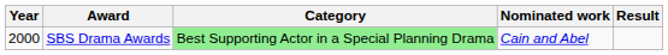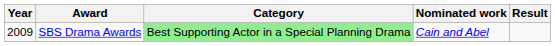 <table class="wikitable sortable">
 <tr>
 <th>Year</th>
 <th>Award</th>
 <th>Category</th>
 <th>Nominated work</th>
 <th>Result</th>
 </tr>
 <tr>
-<td>2000</td>
+<td>2009</td>
 <td><a href='#'>SBS Drama Awards</a></td>
 <td style="background: lightgreen;">Best Supporting Actor in a Special Planning Drama</td>
 <td><em><a href='#'>Cain and Abel</a></em></td>
 <td></td>
 </tr>
 </table>
